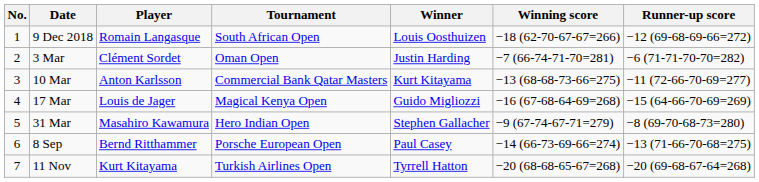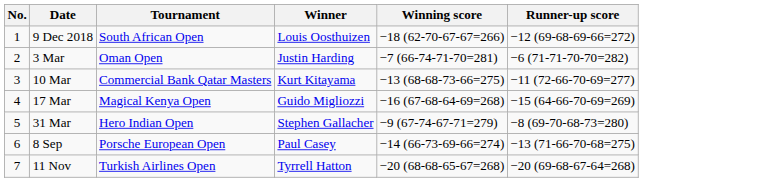 <table class="wikitable" style="font-size:95%;">
 <tr>
 <th>No.</th>
 <th>Date</th>
-<th>Player</th>
 <th>Tournament</th>
 <th>Winner</th>
 <th>Winning score</th>
 <th>Runner-up score</th>
 </tr>
 <tr>
 <td align=center>1</td>
 <td>9 Dec 2018</td>
-<td> <a href='#'>Romain Langasque</a></td>
 <td><a href='#'>South African Open</a></td>
 <td> <a href='#'>Louis Oosthuizen</a></td>
 <td>−18 (62-70-67-67=266)</td>
 <td>−12 (69-68-69-66=272)</td>
 </tr>
 <tr>
 <td align=center>2</td>
 <td>3 Mar</td>
-<td> <a href='#'>Clément Sordet</a></td>
 <td><a href='#'>Oman Open</a></td>
 <td> <a href='#'>Justin Harding</a></td>
 <td>−7 (66-74-71-70=281)</td>
 <td>−6 (71-71-70-70=282)</td>
 </tr>
 <tr>
 <td align=center>3</td>
 <td>10 Mar</td>
-<td> <a href='#'>Anton Karlsson</a></td>
 <td><a href='#'>Commercial Bank Qatar Masters</a></td>
 <td> <a href='#'>Kurt Kitayama</a></td>
 <td>−13 (68-68-73-66=275)</td>
 <td>−11 (72-66-70-69=277)</td>
 </tr>
 <tr>
 <td align=center>4</td>
 <td>17 Mar</td>
-<td> <a href='#'>Louis de Jager</a></td>
 <td><a href='#'>Magical Kenya Open</a></td>
 <td> <a href='#'>Guido Migliozzi</a></td>
 <td>−16 (67-68-64-69=268)</td>
 <td>−15 (64-66-70-69=269)</td>
 </tr>
 <tr>
 <td align=center>5</td>
 <td>31 Mar</td>
-<td> <a href='#'>Masahiro Kawamura</a></td>
 <td><a href='#'>Hero Indian Open</a></td>
 <td> <a href='#'>Stephen Gallacher</a></td>
 <td>−9 (67-74-67-71=279)</td>
 <td>−8 (69-70-68-73=280)</td>
 </tr>
 <tr>
 <td align=center>6</td>
 <td>8 Sep</td>
-<td> <a href='#'>Bernd Ritthammer</a></td>
 <td><a href='#'>Porsche European Open</a></td>
 <td> <a href='#'>Paul Casey</a></td>
 <td>−14 (66-73-69-66=274)</td>
 <td>−13 (71-66-70-68=275)</td>
 </tr>
 <tr>
 <td align=center>7</td>
 <td>11 Nov</td>
-<td> <a href='#'>Kurt Kitayama</a></td>
 <td><a href='#'>Turkish Airlines Open</a></td>
 <td> <a href='#'>Tyrrell Hatton</a></td>
 <td>−20 (68-68-65-67=268)</td>
 <td>−20 (69-68-67-64=268)</td>
 </tr>
 </table>
